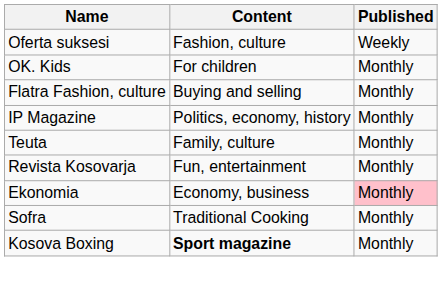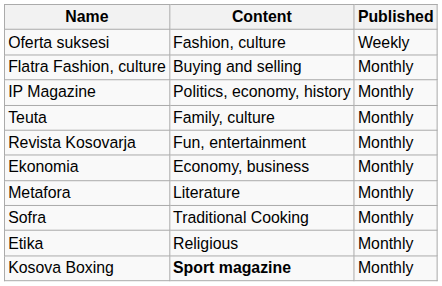 <table class="wikitable">
 <tr>
 <th>Name</th>
 <th>Content</th>
 <th>Published</th>
 </tr>
 <tr>
 <td>Oferta suksesi</td>
 <td>Fashion, culture</td>
 <td>Weekly</td>
-</tr>
-<tr>
-<td>OK. Kids</td>
-<td>For children</td>
-<td>Monthly</td>
 </tr>
 <tr>
 <td>Flatra Fashion, culture</td>
 <td>Buying and selling</td>
 <td>Monthly</td>
 </tr>
 <tr>
 <td>IP Magazine</td>
 <td>Politics, economy, history</td>
 <td>Monthly</td>
 </tr>
 <tr>
 <td>Teuta</td>
 <td>Family, culture</td>
 <td>Monthly</td>
 </tr>
 <tr>
 <td>Revista Kosovarja</td>
 <td>Fun, entertainment</td>
 <td>Monthly</td>
 </tr>
 <tr>
 <td>Ekonomia</td>
 <td>Economy, business</td>
-<td style="background: pink;">Monthly</td>
+<td>Monthly</td>
+</tr>
+<tr>
+<td>Metafora</td>
+<td>Literature</td>
+<td>Monthly</td>
 </tr>
 <tr>
 <td>Sofra</td>
 <td>Traditional Cooking</td>
+<td>Monthly</td>
+</tr>
+<tr>
+<td>Etika</td>
+<td>Religious</td>
 <td>Monthly</td>
 </tr>
 <tr>
 <td>Kosova Boxing</td>
 <td><strong>Sport magazine</strong></td>
 <td>Monthly</td>
 </tr>
 </table>
